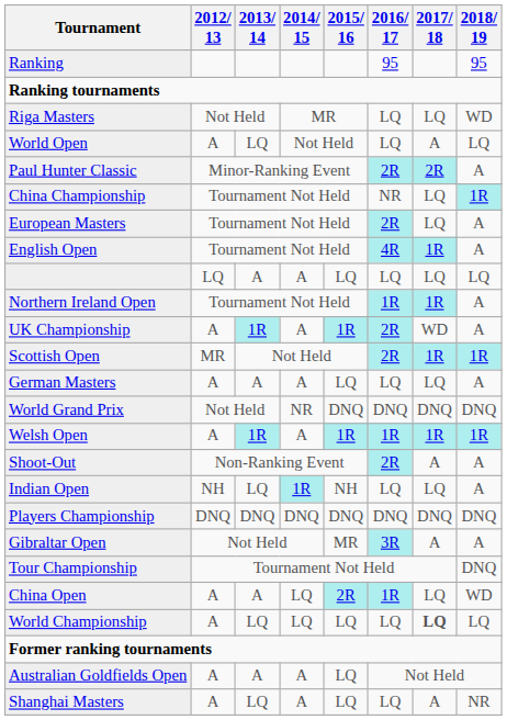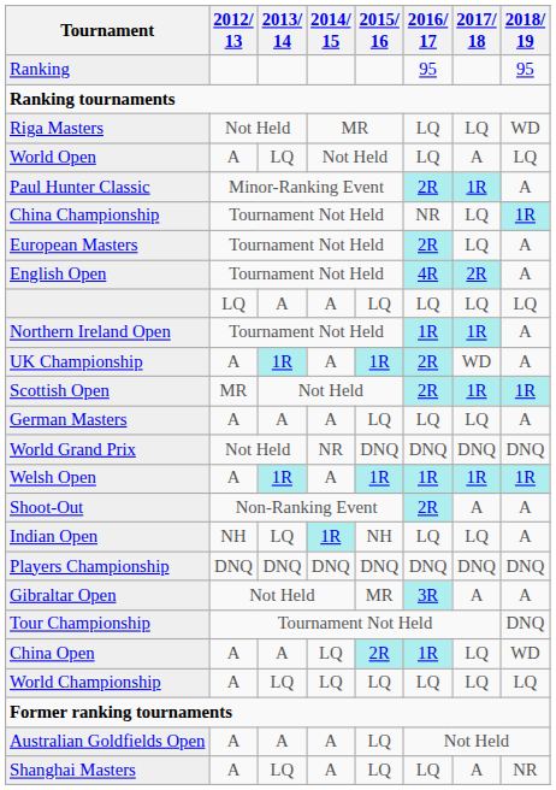 <table class="wikitable"  style="font-size:85%;">
 <tr>
 <th>Tournament</th>
 <th><a href='#'>2012/<br>13</a></th>
 <th><a href='#'>2013/<br>14</a></th>
 <th><a href='#'>2014/<br>15</a></th>
 <th><a href='#'>2015/<br>16</a></th>
 <th><a href='#'>2016/<br>17</a></th>
 <th><a href='#'>2017/<br>18</a></th>
 <th><a href='#'>2018/<br>19</a></th>
 </tr>
 <tr>
 <td style="background:#EFEFEF;"><a href='#'>Ranking</a></td>
 <td align="center"></td>
 <td align="center"></td>
 <td align="center"></td>
 <td align="center"></td>
 <td align="center"><a href='#'>95</a></td>
 <td align="center"></td>
 <td align="center"><a href='#'>95</a></td>
 </tr>
 <tr>
 <td colspan="9"><strong>Ranking tournaments</strong></td>
 </tr>
 <tr>
 <td style="background:#EFEFEF;"><a href='#'>Riga Masters</a></td>
 <td align="center" colspan="2" style="color:#555555;">Not Held</td>
 <td colspan="2" style="text-align:center; color:#555555;">MR</td>
 <td align="center" style="color:#555555;">LQ</td>
 <td align="center" style="color:#555555;">LQ</td>
 <td align="center" style="color:#555555;">WD</td>
 </tr>
 <tr>
 <td style="background:#EFEFEF;"><a href='#'>World Open</a></td>
 <td align="center" style="color:#555555;">A</td>
 <td align="center" style="color:#555555;">LQ</td>
 <td align="center" colspan="2" style="color:#555555;">Not Held</td>
 <td align="center" style="color:#555555;">LQ</td>
 <td style="text-align:center; color:#555555;">A</td>
 <td align="center" style="color:#555555;">LQ</td>
 </tr>
 <tr>
 <td style="background:#EFEFEF;"><a href='#'>Paul Hunter Classic</a></td>
 <td colspan="4" style="text-align:center; color:#555555;">Minor-Ranking Event</td>
 <td align="center" style="background:#afeeee;"><a href='#'>2R</a></td>
-<td align="center" style="background:#afeeee;"><a href='#'>2R</a></td>
+<td align="center" style="background:#afeeee;"><a href='#'>1R</a></td>
 <td align="center" style="color:#555555;">A</td>
 </tr>
 <tr>
 <td style="background:#EFEFEF;"><a href='#'>China Championship</a></td>
 <td align="center" colspan="4" style="color:#555555;">Tournament Not Held</td>
 <td align="center" style="color:#555555;">NR</td>
 <td align="center" style="color:#555555;">LQ</td>
 <td align="center" style="background:#afeeee;"><a href='#'>1R</a></td>
 </tr>
 <tr>
 <td style="background:#EFEFEF;"><a href='#'>European Masters</a></td>
 <td align="center" colspan="4" style="color:#555555;">Tournament Not Held</td>
 <td align="center" style="background:#afeeee;"><a href='#'>2R</a></td>
 <td align="center" style="color:#555555;">LQ</td>
 <td align="center" style="color:#555555;">A</td>
 </tr>
 <tr>
 <td style="background:#EFEFEF;"><a href='#'>English Open</a></td>
 <td align="center" colspan="4" style="color:#555555;">Tournament Not Held</td>
 <td align="center" style="background:#afeeee;"><a href='#'>4R</a></td>
-<td align="center" style="background:#afeeee;"><a href='#'>1R</a></td>
+<td align="center" style="background:#afeeee;"><a href='#'>2R</a></td>
 <td align="center" style="color:#555555;">A</td>
 </tr>
 <tr>
 <td style="background:#EFEFEF;"></td>
 <td align="center" style="color:#555555;">LQ</td>
 <td align="center" style="color:#555555;">A</td>
 <td align="center" style="color:#555555;">A</td>
 <td align="center" style="color:#555555;">LQ</td>
 <td align="center" style="color:#555555;">LQ</td>
 <td align="center" style="color:#555555;">LQ</td>
 <td align="center" style="color:#555555;">LQ</td>
 </tr>
 <tr>
 <td style="background:#EFEFEF;"><a href='#'>Northern Ireland Open</a></td>
 <td align="center" colspan="4" style="color:#555555;">Tournament Not Held</td>
 <td align="center" style="background:#afeeee;"><a href='#'>1R</a></td>
 <td align="center" style="background:#afeeee;"><a href='#'>1R</a></td>
 <td align="center" style="color:#555555;">A</td>
 </tr>
 <tr>
 <td style="background:#EFEFEF;"><a href='#'>UK Championship</a></td>
 <td align="center" style="color:#555555;">A</td>
 <td align="center" style="background:#afeeee;"><a href='#'>1R</a></td>
 <td align="center" style="color:#555555;">A</td>
 <td align="center" style="background:#afeeee;"><a href='#'>1R</a></td>
 <td align="center" style="background:#afeeee;"><a href='#'>2R</a></td>
 <td align="center" style="color:#555555;">WD</td>
 <td align="center" style="color:#555555;">A</td>
 </tr>
 <tr>
 <td style="background:#EFEFEF;"><a href='#'>Scottish Open</a></td>
 <td style="text-align:center; color:#555555;">MR</td>
 <td colspan="3" style="text-align:center; color:#555555;">Not Held</td>
 <td align="center" style="background:#afeeee;"><a href='#'>2R</a></td>
 <td align="center" style="background:#afeeee;"><a href='#'>1R</a></td>
 <td align="center" style="background:#afeeee;"><a href='#'>1R</a></td>
 </tr>
 <tr>
 <td style="background:#EFEFEF;"><a href='#'>German Masters</a></td>
 <td align="center" style="color:#555555;">A</td>
 <td align="center" style="color:#555555;">A</td>
 <td align="center" style="color:#555555;">A</td>
 <td align="center" style="color:#555555;">LQ</td>
 <td align="center" style="color:#555555;">LQ</td>
 <td align="center" style="color:#555555;">LQ</td>
 <td align="center" style="color:#555555;">A</td>
 </tr>
 <tr>
 <td style="background:#EFEFEF;"><a href='#'>World Grand Prix</a></td>
 <td align="center" colspan="2" style="color:#555555;">Not Held</td>
 <td align="center" style="color:#555555;">NR</td>
 <td align="center" style="color:#555555;">DNQ</td>
 <td align="center" style="color:#555555;">DNQ</td>
 <td align="center" style="color:#555555;">DNQ</td>
 <td align="center" style="color:#555555;">DNQ</td>
 </tr>
 <tr>
 <td style="background:#EFEFEF;"><a href='#'>Welsh Open</a></td>
 <td align="center" style="color:#555555;">A</td>
 <td align="center" style="background:#afeeee;"><a href='#'>1R</a></td>
 <td align="center" style="color:#555555;">A</td>
 <td align="center" style="background:#afeeee;"><a href='#'>1R</a></td>
 <td align="center" style="background:#afeeee;"><a href='#'>1R</a></td>
 <td align="center" style="background:#afeeee;"><a href='#'>1R</a></td>
 <td align="center" style="background:#afeeee;"><a href='#'>1R</a></td>
 </tr>
 <tr>
 <td style="background:#EFEFEF;"><a href='#'>Shoot-Out</a></td>
 <td colspan="4" style="text-align:center; color:#555555;">Non-Ranking Event</td>
 <td align="center" style="background:#afeeee;"><a href='#'>2R</a></td>
 <td align="center" style="color:#555555;">A</td>
 <td align="center" style="color:#555555;">A</td>
 </tr>
 <tr>
 <td style="background:#EFEFEF;"><a href='#'>Indian Open</a></td>
 <td align="center" style="color:#555555;">NH</td>
 <td align="center" style="color:#555555;">LQ</td>
 <td align="center" style="background:#afeeee;"><a href='#'>1R</a></td>
 <td align="center" style="color:#555555;">NH</td>
 <td align="center" style="color:#555555;">LQ</td>
 <td align="center" style="color:#555555;">LQ</td>
 <td align="center" style="color:#555555;">A</td>
 </tr>
 <tr>
 <td style="background:#EFEFEF;"><a href='#'>Players Championship</a></td>
 <td align="center" style="color:#555555;">DNQ</td>
 <td align="center" style="color:#555555;">DNQ</td>
 <td align="center" style="color:#555555;">DNQ</td>
 <td align="center" style="color:#555555;">DNQ</td>
 <td align="center" style="color:#555555;">DNQ</td>
 <td align="center" style="color:#555555;">DNQ</td>
 <td align="center" style="color:#555555;">DNQ</td>
 </tr>
 <tr>
 <td style="background:#EFEFEF;"><a href='#'>Gibraltar Open</a></td>
 <td align="center" colspan="3" style="color:#555555;">Not Held</td>
 <td style="text-align:center; color:#555555;">MR</td>
 <td style="text-align:center; background:#afeeee;"><a href='#'>3R</a></td>
 <td style="text-align:center; color:#555555;">A</td>
 <td style="text-align:center; color:#555555;">A</td>
 </tr>
 <tr>
 <td style="background:#EFEFEF;"><a href='#'>Tour Championship</a></td>
 <td align="center" colspan="6" style="color:#555555;">Tournament Not Held</td>
 <td align="center" style="color:#555555;">DNQ</td>
 </tr>
 <tr>
 <td style="background:#EFEFEF;"><a href='#'>China Open</a></td>
 <td align="center" style="color:#555555;">A</td>
 <td align="center" style="color:#555555;">A</td>
 <td align="center" style="color:#555555;">LQ</td>
 <td align="center" style="background:#afeeee;"><a href='#'>2R</a></td>
 <td align="center" style="background:#afeeee;"><a href='#'>1R</a></td>
 <td align="center" style="color:#555555;">LQ</td>
 <td align="center" style="color:#555555;">WD</td>
 </tr>
 <tr>
 <td style="background:#EFEFEF;"><a href='#'>World Championship</a></td>
 <td align="center" style="color:#555555;">A</td>
 <td align="center" style="color:#555555;">LQ</td>
 <td align="center" style="color:#555555;">LQ</td>
 <td align="center" style="color:#555555;">LQ</td>
 <td align="center" style="color:#555555;">LQ</td>
-<td align="center" style="color:#555555;"><strong>LQ</strong></td>
+<td align="center" style="color:#555555;">LQ</td>
 <td align="center" style="color:#555555;">LQ</td>
 </tr>
 <tr>
 <td colspan="10"><strong>Former ranking tournaments</strong></td>
 </tr>
 <tr>
 <td style="background:#EFEFEF;"><a href='#'>Australian Goldfields Open</a></td>
 <td align="center" style="color:#555555;">A</td>
 <td align="center" style="color:#555555;">A</td>
 <td align="center" style="color:#555555;">A</td>
 <td align="center" style="color:#555555;">LQ</td>
 <td align="center" colspan="20" style="color:#555555;">Not Held</td>
 </tr>
 <tr>
 <td style="background:#EFEFEF;"><a href='#'>Shanghai Masters</a></td>
 <td align="center" style="color:#555555;">A</td>
 <td align="center" style="color:#555555;">LQ</td>
 <td align="center" style="color:#555555;">A</td>
 <td align="center" style="color:#555555;">LQ</td>
 <td align="center" style="color:#555555;">LQ</td>
 <td style="text-align:center; color:#555555;">A</td>
 <td align="center" style="color:#555555;">NR</td>
 </tr>
 </table>
